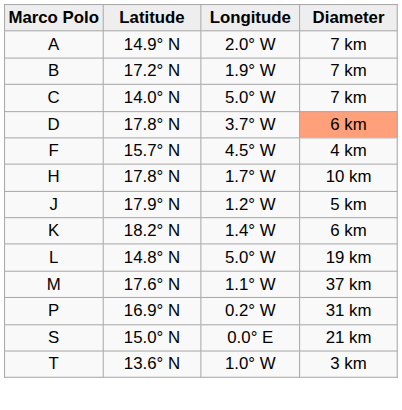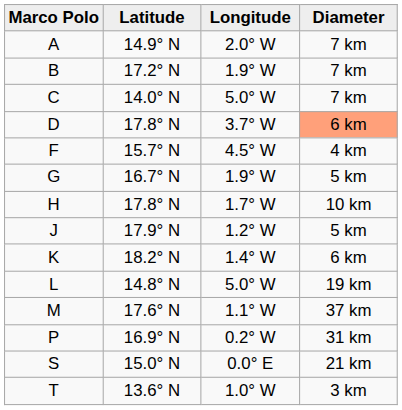 <table class="wikitable">
 <tr>
 <th width="25%" style="background:#eeeeee;">Marco Polo</th>
 <th width="25%" style="background:#eeeeee;">Latitude</th>
 <th width="25%" style="background:#eeeeee;">Longitude</th>
 <th width="25%" style="background:#eeeeee;">Diameter</th>
 </tr>
 <tr>
 <td align="center">A</td>
 <td align="center">14.9° N</td>
 <td align="center">2.0° W</td>
 <td align="center">7 km</td>
 </tr>
 <tr>
 <td align="center">B</td>
 <td align="center">17.2° N</td>
 <td align="center">1.9° W</td>
 <td align="center">7 km</td>
 </tr>
 <tr>
 <td align="center">C</td>
 <td align="center">14.0° N</td>
 <td align="center">5.0° W</td>
 <td align="center">7 km</td>
 </tr>
 <tr>
 <td align="center">D</td>
 <td align="center">17.8° N</td>
 <td align="center">3.7° W</td>
 <td align="center" style="background: lightsalmon;">6 km</td>
 </tr>
 <tr>
 <td align="center">F</td>
 <td align="center">15.7° N</td>
 <td align="center">4.5° W</td>
 <td align="center">4 km</td>
+</tr>
+<tr>
+<td align="center">G</td>
+<td align="center">16.7° N</td>
+<td align="center">1.9° W</td>
+<td align="center">5 km</td>
 </tr>
 <tr>
 <td align="center">H</td>
 <td align="center">17.8° N</td>
 <td align="center">1.7° W</td>
 <td align="center">10 km</td>
 </tr>
 <tr>
 <td align="center">J</td>
 <td align="center">17.9° N</td>
 <td align="center">1.2° W</td>
 <td align="center">5 km</td>
 </tr>
 <tr>
 <td align="center">K</td>
 <td align="center">18.2° N</td>
 <td align="center">1.4° W</td>
 <td align="center">6 km</td>
 </tr>
 <tr>
 <td align="center">L</td>
 <td align="center">14.8° N</td>
 <td align="center">5.0° W</td>
 <td align="center">19 km</td>
 </tr>
 <tr>
 <td align="center">M</td>
 <td align="center">17.6° N</td>
 <td align="center">1.1° W</td>
 <td align="center">37 km</td>
 </tr>
 <tr>
 <td align="center">P</td>
 <td align="center">16.9° N</td>
 <td align="center">0.2° W</td>
 <td align="center">31 km</td>
 </tr>
 <tr>
 <td align="center">S</td>
 <td align="center">15.0° N</td>
 <td align="center">0.0° E</td>
 <td align="center">21 km</td>
 </tr>
 <tr>
 <td align="center">T</td>
 <td align="center">13.6° N</td>
 <td align="center">1.0° W</td>
 <td align="center">3 km</td>
 </tr>
 </table>
